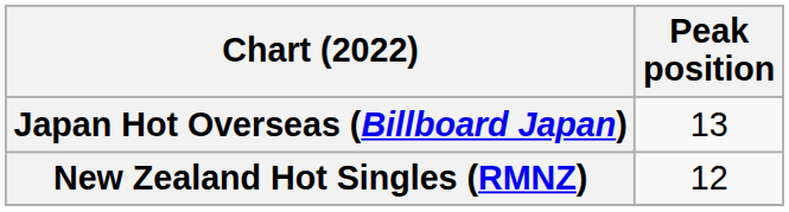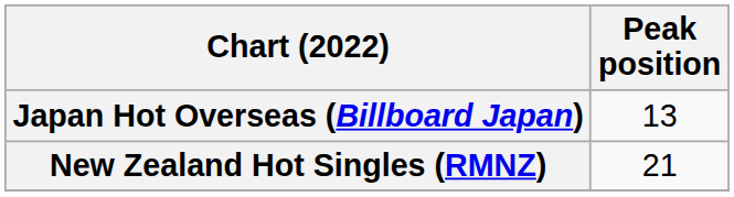 <table class="wikitable sortable plainrowheaders" style="text-align:center">
 <tr>
 <th scope="col">Chart (2022)</th>
 <th scope="col">Peak<br>position</th>
 </tr>
 <tr>
 <th scope="row">Japan Hot Overseas (<em><a href='#'>Billboard Japan</a></em>)</th>
 <td>13</td>
 </tr>
 <tr>
 <th scope="row">New Zealand Hot Singles (<a href='#'>RMNZ</a>)</th>
-<td>12</td>
+<td>21</td>
 </tr>
 <tr>
 </tr>
 </table>
